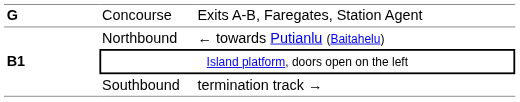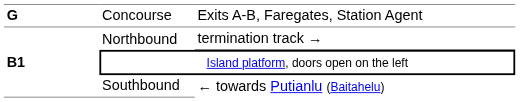 <table cellspacing=0 cellpadding=3>
 <tr>
 <td style="border-top:solid 1px gray;border-bottom:solid 1px gray;" width=100><strong>G</strong></td>
 <td style="border-top:solid 1px gray;border-bottom:solid 1px gray;" width=100>Concourse</td>
 <td style="border-top:solid 1px gray;border-bottom:solid 1px gray;" width=350>Exits A-B, Faregates, Station Agent</td>
 </tr>
 <tr>
 <td style="border-bottom:solid 1px gray;" rowspan=3><strong>B1</strong></td>
 <td>Northbound</td>
-<td>←  towards <a href='#'>Putianlu</a> <small>(<a href='#'>Baitahelu</a>)</small></td>
+<td style="border-bottom:solid 1px gray;">  termination track →</td>
 </tr>
 <tr>
 <td style="border-right:solid 2px black;border-left:solid 2px black;border-top:solid 2px black;border-bottom:solid 2px black;text-align:center;" colspan=2><small><a href='#'>Island platform</a>, doors open on the left</small></td>
 </tr>
 <tr>
 <td style="border-bottom:solid 1px gray;">Southbound</td>
-<td style="border-bottom:solid 1px gray;">  termination track →</td>
+<td>←  towards <a href='#'>Putianlu</a> <small>(<a href='#'>Baitahelu</a>)</small></td>
 </tr>
 </table>
